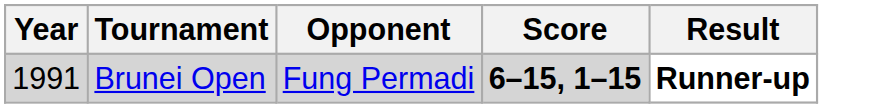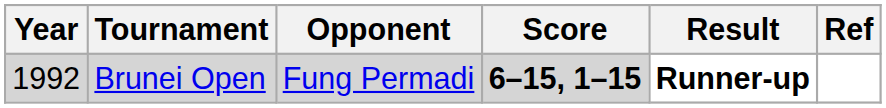 <table class="sortable wikitable" style="font-size: 90%;">
 <tr>
 <th>Year</th>
 <th>Tournament</th>
 <th>Opponent</th>
 <th>Score</th>
 <th>Result</th>
+<th>Ref</th>
 </tr>
 <tr style="background:#D5D5D5">
-<td align="center">1991</td>
+<td align="center">1992</td>
 <td align="left"><a href='#'>Brunei Open</a></td>
 <td align="left"> <a href='#'>Fung Permadi</a></td>
 <td align="left"><strong>6–15, 1–15</strong></td>
 <td style="text-align:left; background:white"> <strong>Runner-up</strong></td>
+<td style="text-align:center; background:white"></td>
 </tr>
 </table>
